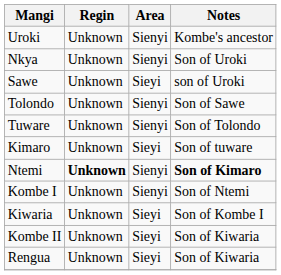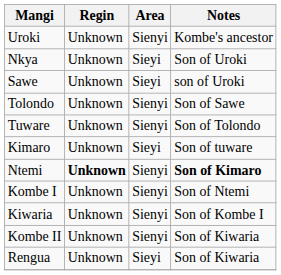 <table class=wikitable style=height:1em;>
 <tr>
 <th>Mangi</th>
 <th>Regin</th>
 <th>Area</th>
 <th>Notes</th>
 </tr>
 <tr>
 <td>Uroki</td>
 <td>Unknown</td>
 <td>Sienyi</td>
 <td>Kombe's ancestor</td>
 </tr>
 <tr>
 <td>Nkya</td>
 <td>Unknown</td>
-<td>Sienyi</td>
+<td>Sieyi</td>
 <td>Son of Uroki</td>
 </tr>
 <tr>
 <td>Sawe</td>
 <td>Unknown</td>
 <td>Sieyi</td>
 <td>son of Uroki</td>
 </tr>
 <tr>
 <td>Tolondo</td>
 <td>Unknown</td>
 <td>Sienyi</td>
 <td>Son of Sawe</td>
 </tr>
 <tr>
 <td>Tuware</td>
 <td>Unknown</td>
 <td>Sienyi</td>
 <td>Son of Tolondo</td>
 </tr>
 <tr>
 <td>Kimaro</td>
 <td>Unknown</td>
 <td>Sieyi</td>
 <td>Son of tuware</td>
 </tr>
 <tr>
 <td>Ntemi</td>
 <td><strong>Unknown</strong></td>
 <td>Sienyi</td>
 <td><strong>Son of Kimaro</strong></td>
 </tr>
 <tr>
 <td>Kombe I</td>
 <td>Unknown</td>
 <td>Sienyi</td>
 <td>Son of Ntemi</td>
 </tr>
 <tr>
 <td>Kiwaria</td>
 <td>Unknown</td>
-<td>Sieyi</td>
+<td>Sienyi</td>
 <td>Son of Kombe I</td>
 </tr>
 <tr>
 <td>Kombe II</td>
 <td>Unknown</td>
-<td>Sieyi</td>
+<td>Sienyi</td>
 <td>Son of Kiwaria</td>
 </tr>
 <tr>
 <td>Rengua</td>
 <td>Unknown</td>
 <td>Sieyi</td>
 <td>Son of Kiwaria</td>
 </tr>
 <tr>
 </tr>
 </table>
